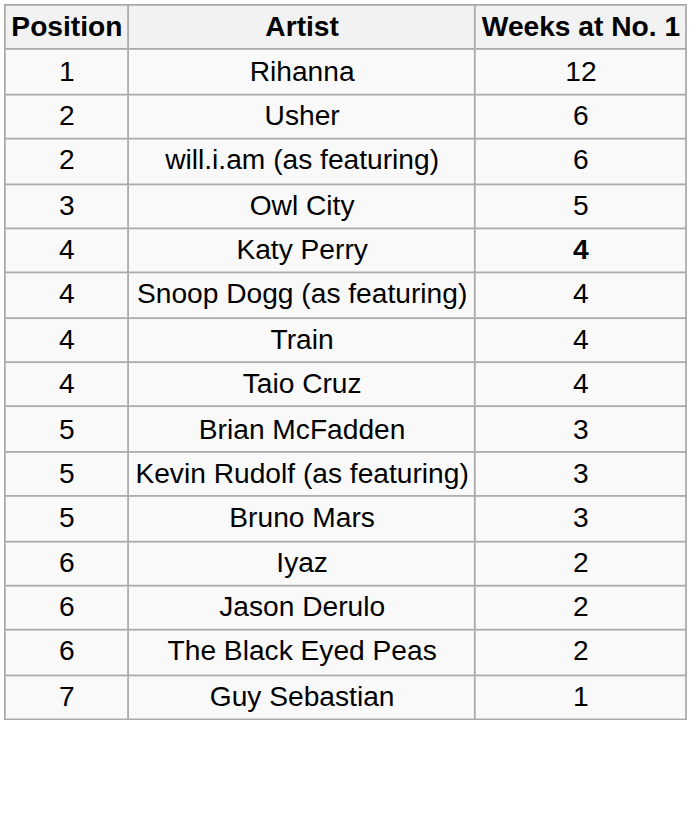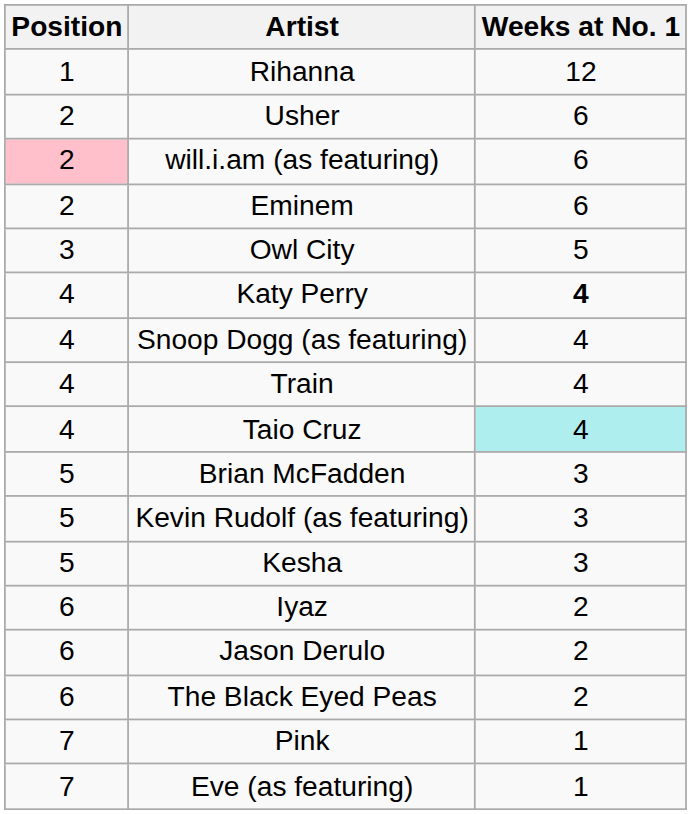 <table class="wikitable">
 <tr>
 <th style="text-align: center;">Position</th>
 <th style="text-align: center;">Artist</th>
 <th style="text-align: center;">Weeks at No. 1</th>
 </tr>
 <tr>
 <td style="text-align: center;">1</td>
 <td style="text-align: center;">Rihanna</td>
 <td style="text-align: center;">12</td>
 </tr>
 <tr>
 <td style="text-align: center;">2</td>
 <td style="text-align: center;">Usher</td>
 <td style="text-align: center;">6</td>
 </tr>
 <tr>
+<td style="background: pink; text-align: center;">2</td>
+<td style="text-align: center;">will.i.am (as featuring)</td>
+<td style="text-align: center;">6</td>
+</tr>
+<tr>
 <td style="text-align: center;">2</td>
-<td style="text-align: center;">will.i.am (as featuring)</td>
+<td style="text-align: center;">Eminem</td>
 <td style="text-align: center;">6</td>
 </tr>
 <tr>
 <td style="text-align: center;">3</td>
 <td style="text-align: center;">Owl City</td>
 <td style="text-align: center;">5</td>
 </tr>
 <tr>
 <td style="text-align: center;">4</td>
 <td style="text-align: center;">Katy Perry</td>
 <td style="text-align: center;"><strong>4</strong></td>
 </tr>
 <tr>
 <td style="text-align: center;">4</td>
 <td style="text-align: center;">Snoop Dogg (as featuring)</td>
 <td style="text-align: center;">4</td>
 </tr>
 <tr>
 <td style="text-align: center;">4</td>
 <td style="text-align: center;">Train</td>
 <td style="text-align: center;">4</td>
 </tr>
 <tr>
 <td style="text-align: center;">4</td>
 <td style="text-align: center;">Taio Cruz</td>
-<td style="text-align: center;">4</td>
+<td style="background: paleturquoise; text-align: center;">4</td>
 </tr>
 <tr>
 <td style="text-align: center;">5</td>
 <td style="text-align: center;">Brian McFadden</td>
 <td style="text-align: center;">3</td>
 </tr>
 <tr>
 <td style="text-align: center;">5</td>
 <td style="text-align: center;">Kevin Rudolf (as featuring)</td>
 <td style="text-align: center;">3</td>
 </tr>
 <tr>
 <td style="text-align: center;">5</td>
-<td style="text-align: center;">Bruno Mars</td>
+<td style="text-align: center;">Kesha</td>
 <td style="text-align: center;">3</td>
 </tr>
 <tr>
 <td style="text-align: center;">6</td>
 <td style="text-align: center;">Iyaz</td>
 <td style="text-align: center;">2</td>
 </tr>
 <tr>
 <td style="text-align: center;">6</td>
 <td style="text-align: center;">Jason Derulo</td>
 <td style="text-align: center;">2</td>
 </tr>
 <tr>
 <td style="text-align: center;">6</td>
 <td style="text-align: center;">The Black Eyed Peas</td>
 <td style="text-align: center;">2</td>
 </tr>
 <tr>
 <td style="text-align: center;">7</td>
-<td style="text-align: center;">Guy Sebastian</td>
+<td style="text-align: center;">Pink</td>
+<td style="text-align: center;">1</td>
+</tr>
+<tr>
+<td style="text-align: center;">7</td>
+<td style="text-align: center;">Eve (as featuring)</td>
 <td style="text-align: center;">1</td>
 </tr>
 </table>
